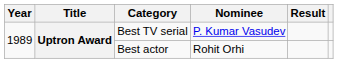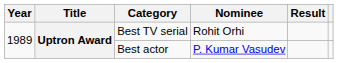 <table class="wikitable">
 <tr>
 <th>Year</th>
 <th>Title</th>
 <th>Category</th>
 <th>Nominee</th>
 <th>Result</th>
 <th></th>
 </tr>
 <tr>
 <td rowspan="2">1989</td>
 <th rowspan="2">Uptron Award</th>
 <td>Best TV serial</td>
-<td><a href='#'>P. Kumar Vasudev</a></td>
+<td>Rohit Orhi</td>
 <td></td>
 <td></td>
 </tr>
 <tr>
 <td>Best actor</td>
-<td>Rohit Orhi</td>
+<td><a href='#'>P. Kumar Vasudev</a></td>
 <td></td>
 <td></td>
 </tr>
 </table>
